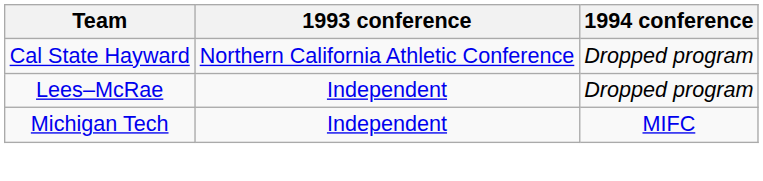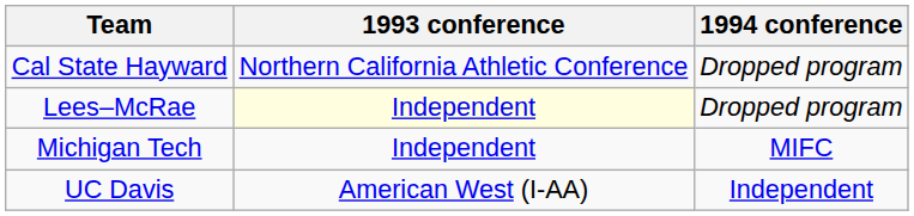 <table class="wikitable sortable">
 <tr>
 <th>Team</th>
 <th>1993 conference</th>
 <th>1994 conference</th>
 </tr>
 <tr style="text-align:center;">
 <td><a href='#'>Cal State Hayward</a></td>
 <td><a href='#'>Northern California Athletic Conference</a></td>
 <td><em>Dropped program</em></td>
 </tr>
 <tr style="text-align:center;">
 <td><a href='#'>Lees–McRae</a></td>
-<td><a href='#'>Independent</a></td>
+<td style="background: lightyellow;"><a href='#'>Independent</a></td>
 <td><em>Dropped program</em></td>
 </tr>
 <tr style="text-align:center;">
 <td><a href='#'>Michigan Tech</a></td>
 <td><a href='#'>Independent</a></td>
 <td><a href='#'>MIFC</a></td>
 </tr>
+<tr style="text-align:center;">
+<td><a href='#'>UC Davis</a></td>
+<td><a href='#'>American West</a> (I-AA)</td>
+<td><a href='#'>Independent</a></td>
+</tr>
 </table>
